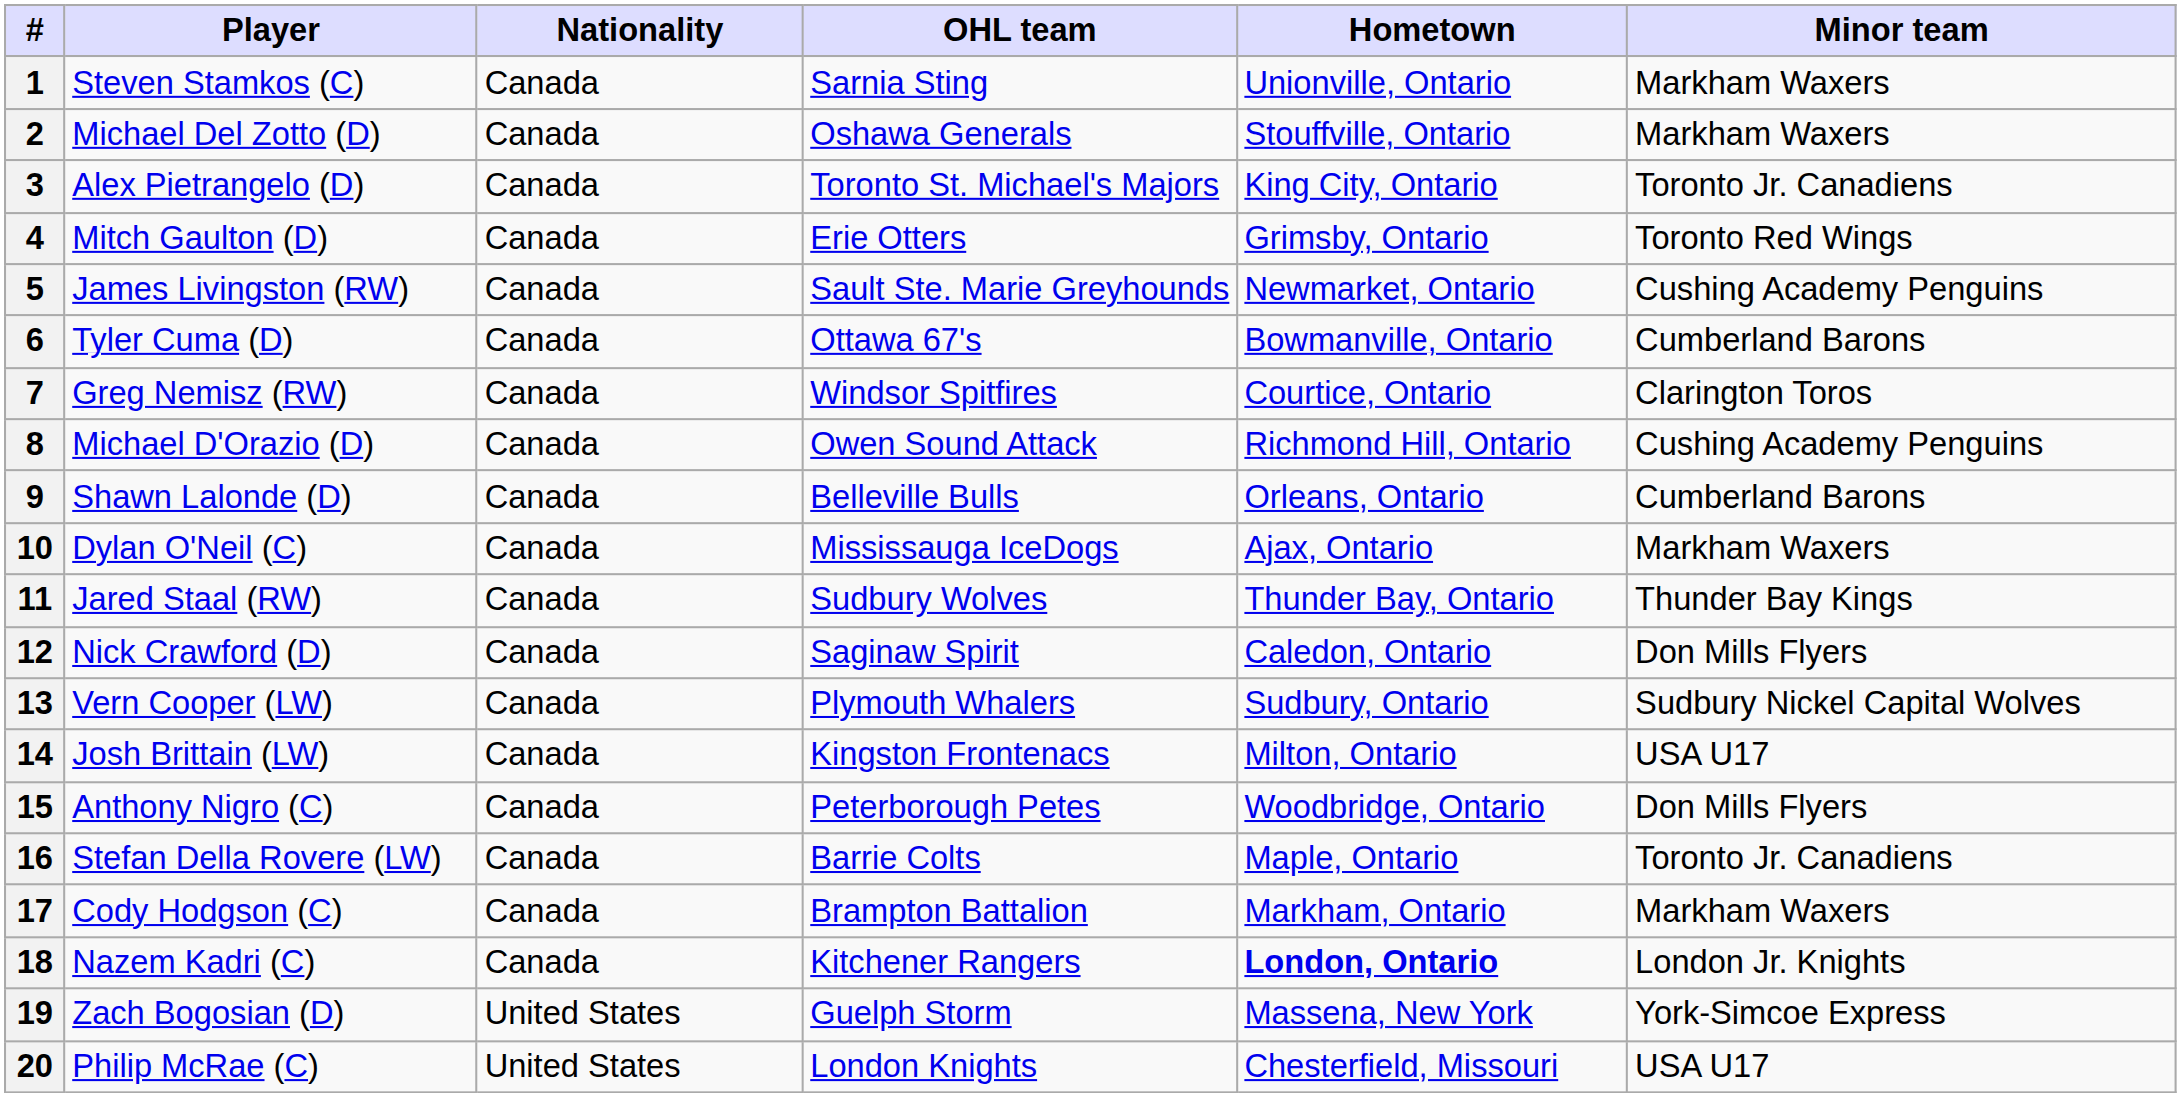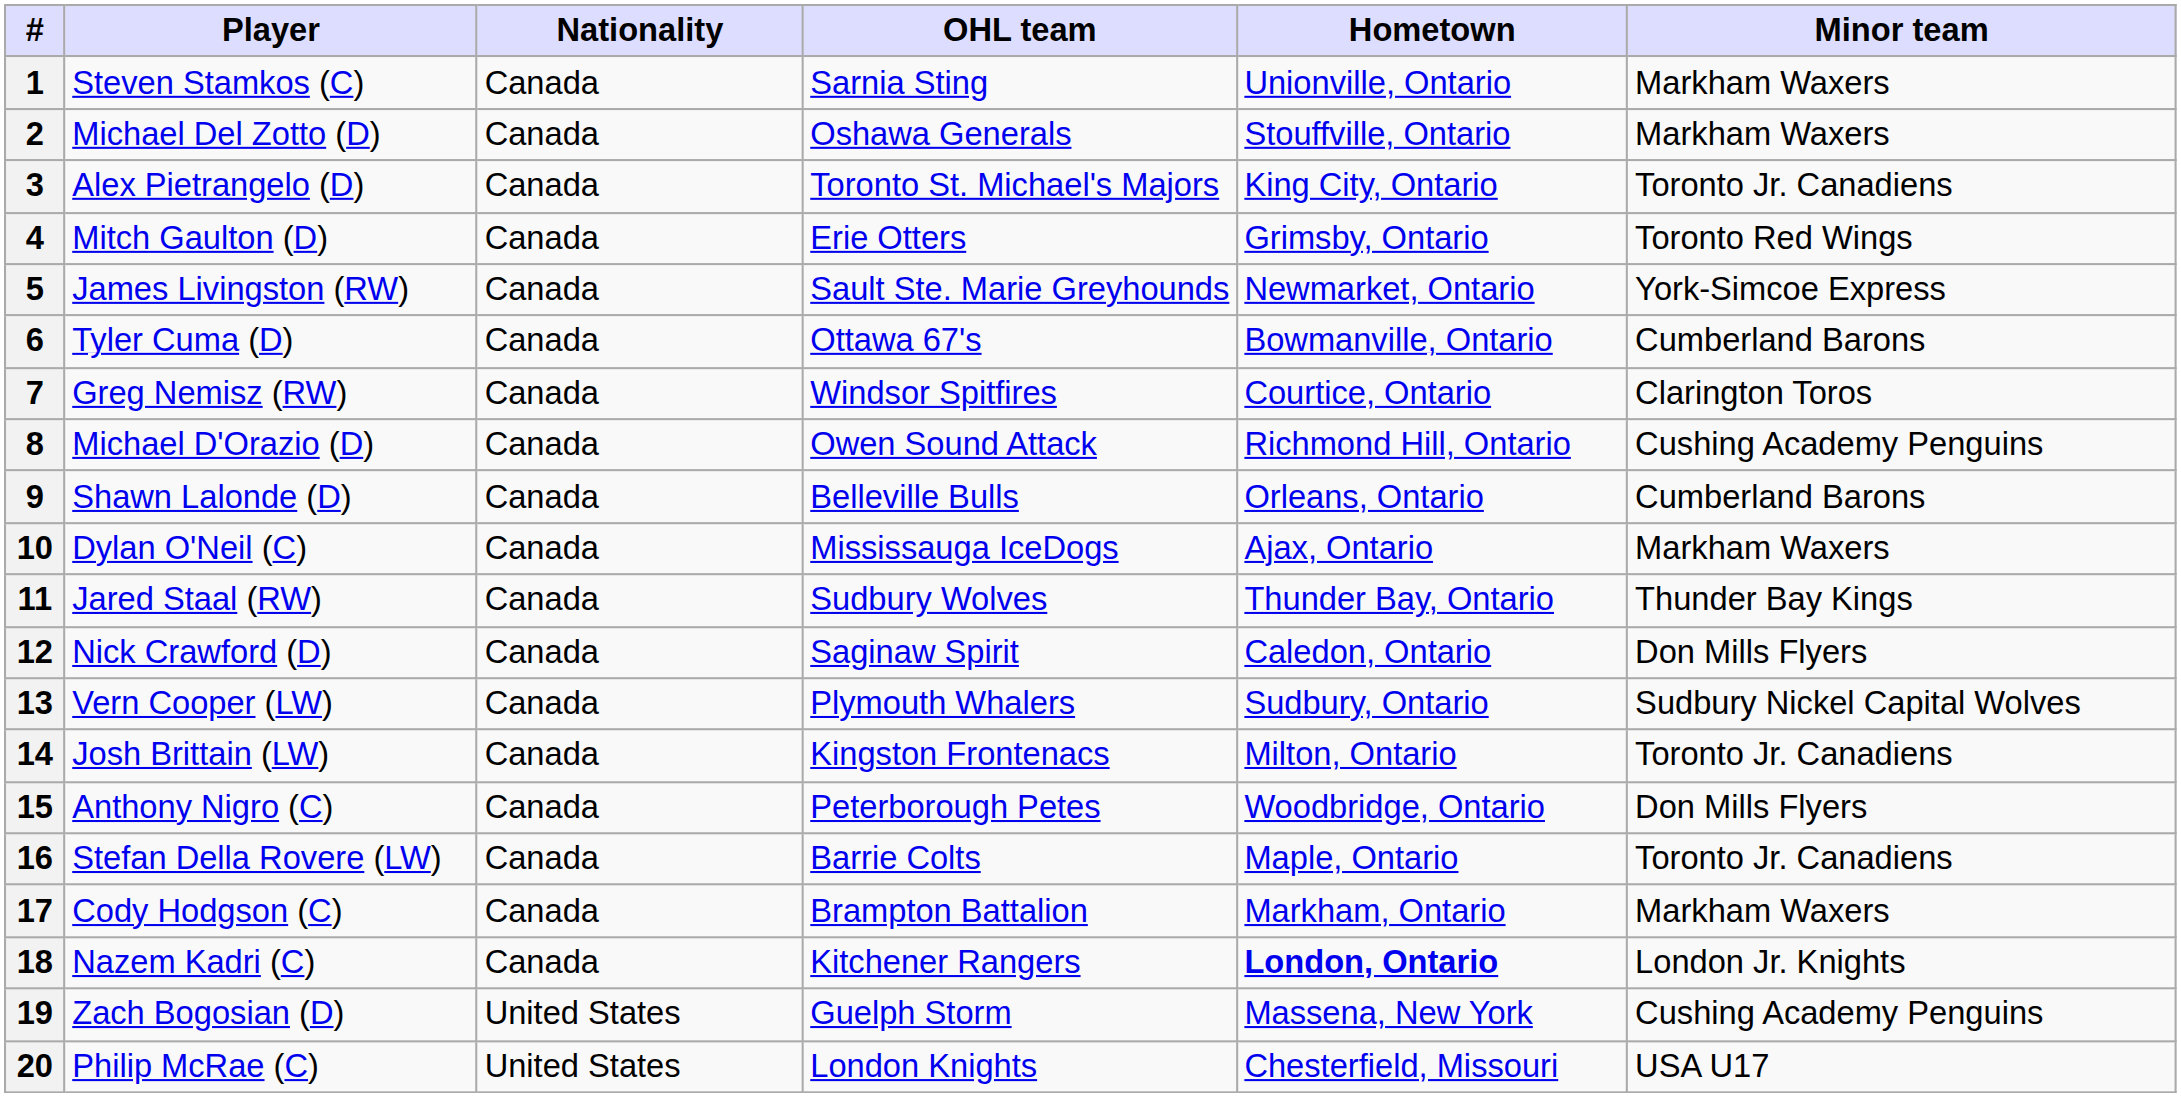 <table class="wikitable">
 <tr>
 <th style="background:#ddf; width:2.75%;">#</th>
 <th style="background:#ddf; width:19.0%;">Player</th>
 <th style="background:#ddf; width:15.0%;">Nationality</th>
 <th style="background:#ddf; width:20.0%;">OHL team</th>
 <th style="background:#ddf; width:18.0%;">Hometown</th>
 <th style="background:#ddf; width:100.0%;">Minor team</th>
 </tr>
 <tr>
 <th>1</th>
 <td><a href='#'>Steven Stamkos</a> (<a href='#'>C</a>)</td>
 <td> Canada</td>
 <td><a href='#'>Sarnia Sting</a></td>
 <td><a href='#'>Unionville, Ontario</a></td>
 <td>Markham Waxers</td>
 </tr>
 <tr>
 <th>2</th>
 <td><a href='#'>Michael Del Zotto</a> (<a href='#'>D</a>)</td>
 <td> Canada</td>
 <td><a href='#'>Oshawa Generals</a></td>
 <td><a href='#'>Stouffville, Ontario</a></td>
 <td>Markham Waxers</td>
 </tr>
 <tr>
 <th>3</th>
 <td><a href='#'>Alex Pietrangelo</a> (<a href='#'>D</a>)</td>
 <td> Canada</td>
 <td><a href='#'>Toronto St. Michael's Majors</a></td>
 <td><a href='#'>King City, Ontario</a></td>
 <td>Toronto Jr. Canadiens</td>
 </tr>
 <tr>
 <th>4</th>
 <td><a href='#'>Mitch Gaulton</a> (<a href='#'>D</a>)</td>
 <td> Canada</td>
 <td><a href='#'>Erie Otters</a></td>
 <td><a href='#'>Grimsby, Ontario</a></td>
 <td>Toronto Red Wings</td>
 </tr>
 <tr>
 <th>5</th>
 <td><a href='#'>James Livingston</a> (<a href='#'>RW</a>)</td>
 <td> Canada</td>
 <td><a href='#'>Sault Ste. Marie Greyhounds</a></td>
 <td><a href='#'>Newmarket, Ontario</a></td>
-<td>Cushing Academy Penguins</td>
+<td>York-Simcoe Express</td>
 </tr>
 <tr>
 <th>6</th>
 <td><a href='#'>Tyler Cuma</a> (<a href='#'>D</a>)</td>
 <td> Canada</td>
 <td><a href='#'>Ottawa 67's</a></td>
 <td><a href='#'>Bowmanville, Ontario</a></td>
 <td>Cumberland Barons</td>
 </tr>
 <tr>
 <th>7</th>
 <td><a href='#'>Greg Nemisz</a> (<a href='#'>RW</a>)</td>
 <td> Canada</td>
 <td><a href='#'>Windsor Spitfires</a></td>
 <td><a href='#'>Courtice, Ontario</a></td>
 <td>Clarington Toros</td>
 </tr>
 <tr>
 <th>8</th>
 <td><a href='#'>Michael D'Orazio</a> (<a href='#'>D</a>)</td>
 <td> Canada</td>
 <td><a href='#'>Owen Sound Attack</a></td>
 <td><a href='#'>Richmond Hill, Ontario</a></td>
 <td>Cushing Academy Penguins</td>
 </tr>
 <tr>
 <th>9</th>
 <td><a href='#'>Shawn Lalonde</a> (<a href='#'>D</a>)</td>
 <td> Canada</td>
 <td><a href='#'>Belleville Bulls</a></td>
 <td><a href='#'>Orleans, Ontario</a></td>
 <td>Cumberland Barons</td>
 </tr>
 <tr>
 <th>10</th>
 <td><a href='#'>Dylan O'Neil</a> (<a href='#'>C</a>)</td>
 <td> Canada</td>
 <td><a href='#'>Mississauga IceDogs</a></td>
 <td><a href='#'>Ajax, Ontario</a></td>
 <td>Markham Waxers</td>
 </tr>
 <tr>
 <th>11</th>
 <td><a href='#'>Jared Staal</a> (<a href='#'>RW</a>)</td>
 <td> Canada</td>
 <td><a href='#'>Sudbury Wolves</a></td>
 <td><a href='#'>Thunder Bay, Ontario</a></td>
 <td>Thunder Bay Kings</td>
 </tr>
 <tr>
 <th>12</th>
 <td><a href='#'>Nick Crawford</a> (<a href='#'>D</a>)</td>
 <td> Canada</td>
 <td><a href='#'>Saginaw Spirit</a></td>
 <td><a href='#'>Caledon, Ontario</a></td>
 <td>Don Mills Flyers</td>
 </tr>
 <tr>
 <th>13</th>
 <td><a href='#'>Vern Cooper</a> (<a href='#'>LW</a>)</td>
 <td> Canada</td>
 <td><a href='#'>Plymouth Whalers</a></td>
 <td><a href='#'>Sudbury, Ontario</a></td>
 <td>Sudbury Nickel Capital Wolves</td>
 </tr>
 <tr>
 <th>14</th>
 <td><a href='#'>Josh Brittain</a> (<a href='#'>LW</a>)</td>
 <td> Canada</td>
 <td><a href='#'>Kingston Frontenacs</a></td>
 <td><a href='#'>Milton, Ontario</a></td>
-<td>USA U17</td>
+<td>Toronto Jr. Canadiens</td>
 </tr>
 <tr>
 <th>15</th>
 <td><a href='#'>Anthony Nigro</a> (<a href='#'>C</a>)</td>
 <td> Canada</td>
 <td><a href='#'>Peterborough Petes</a></td>
 <td><a href='#'>Woodbridge, Ontario</a></td>
 <td>Don Mills Flyers</td>
 </tr>
 <tr>
 <th>16</th>
 <td><a href='#'>Stefan Della Rovere</a> (<a href='#'>LW</a>)</td>
 <td> Canada</td>
 <td><a href='#'>Barrie Colts</a></td>
 <td><a href='#'>Maple, Ontario</a></td>
 <td>Toronto Jr. Canadiens</td>
 </tr>
 <tr>
 <th>17</th>
 <td><a href='#'>Cody Hodgson</a> (<a href='#'>C</a>)</td>
 <td> Canada</td>
 <td><a href='#'>Brampton Battalion</a></td>
 <td><a href='#'>Markham, Ontario</a></td>
 <td>Markham Waxers</td>
 </tr>
 <tr>
 <th>18</th>
 <td><a href='#'>Nazem Kadri</a> (<a href='#'>C</a>)</td>
 <td> Canada</td>
 <td><a href='#'>Kitchener Rangers</a></td>
 <td><strong><a href='#'>London, Ontario</a></strong></td>
 <td>London Jr. Knights</td>
 </tr>
 <tr>
 <th>19</th>
 <td><a href='#'>Zach Bogosian</a> (<a href='#'>D</a>)</td>
 <td> United States</td>
 <td><a href='#'>Guelph Storm</a></td>
 <td><a href='#'>Massena, New York</a></td>
-<td>York-Simcoe Express</td>
+<td>Cushing Academy Penguins</td>
 </tr>
 <tr>
 <th>20</th>
 <td><a href='#'>Philip McRae</a> (<a href='#'>C</a>)</td>
 <td> United States</td>
 <td><a href='#'>London Knights</a></td>
 <td><a href='#'>Chesterfield, Missouri</a></td>
 <td>USA U17</td>
 </tr>
 </table>
